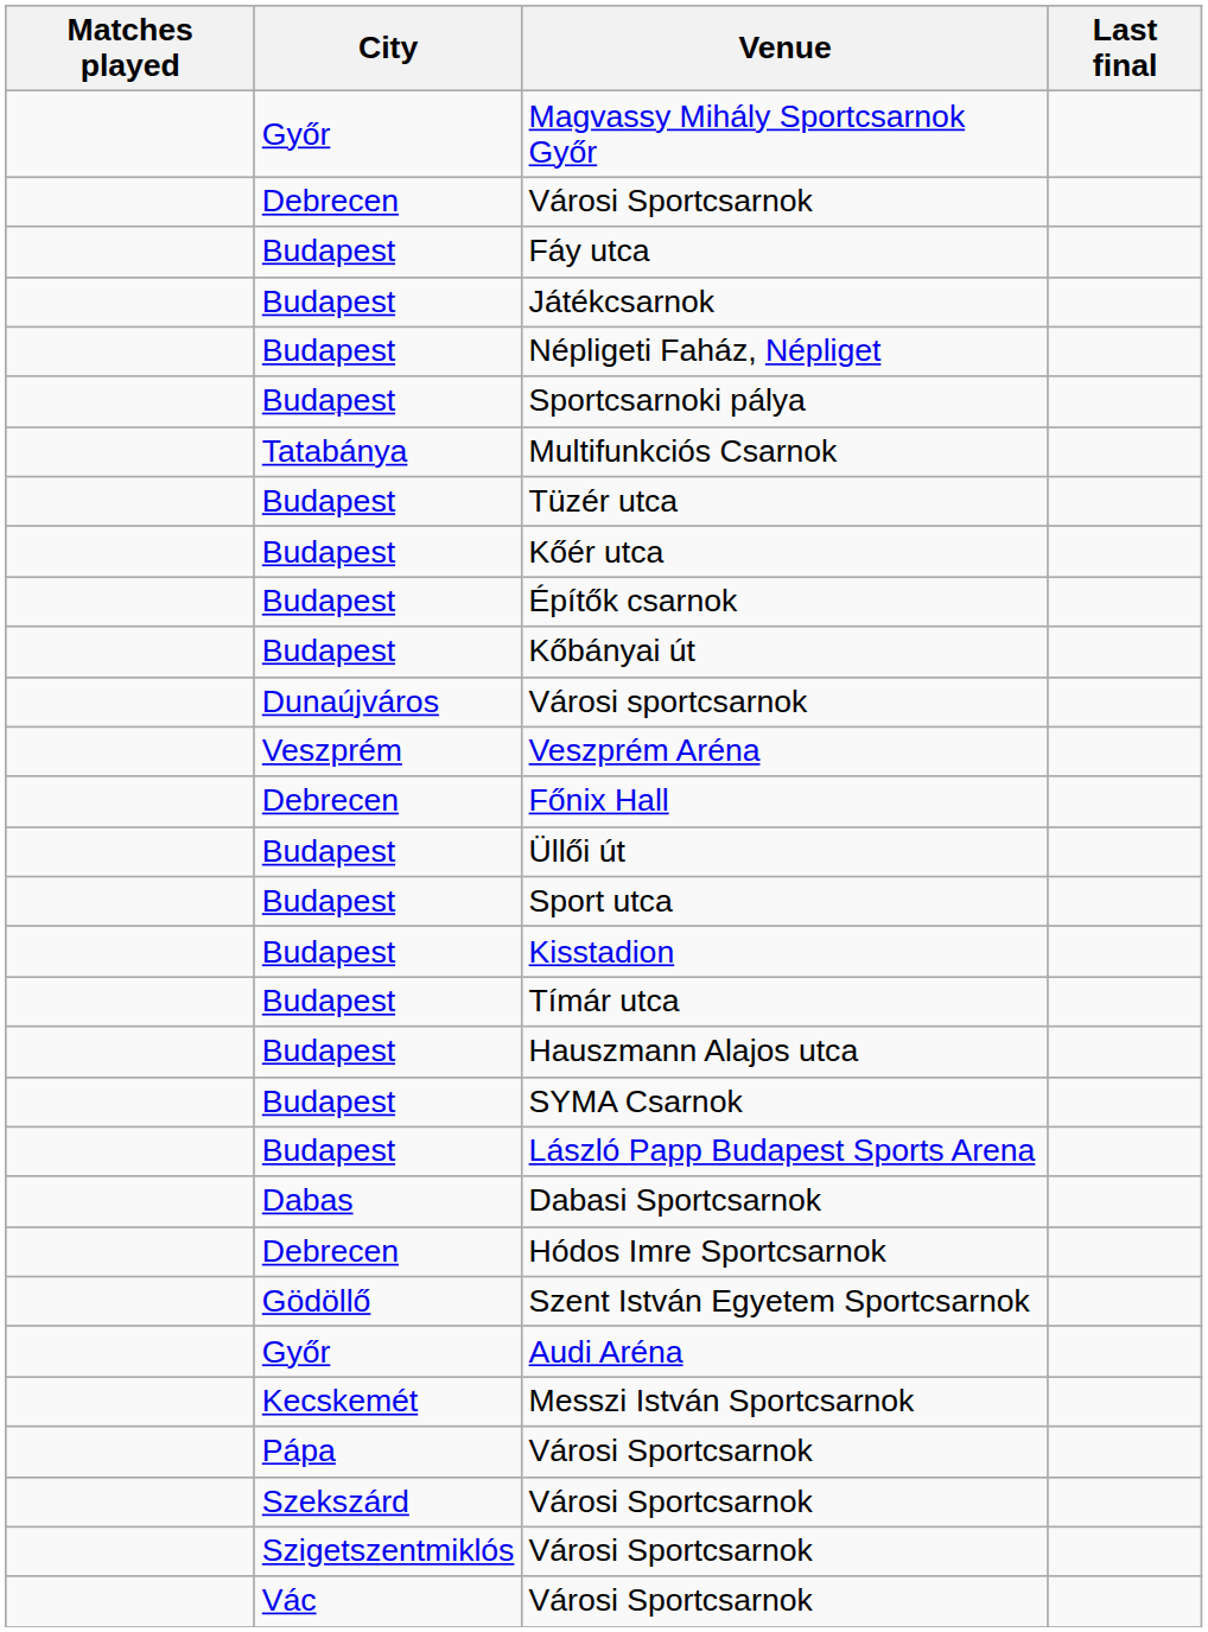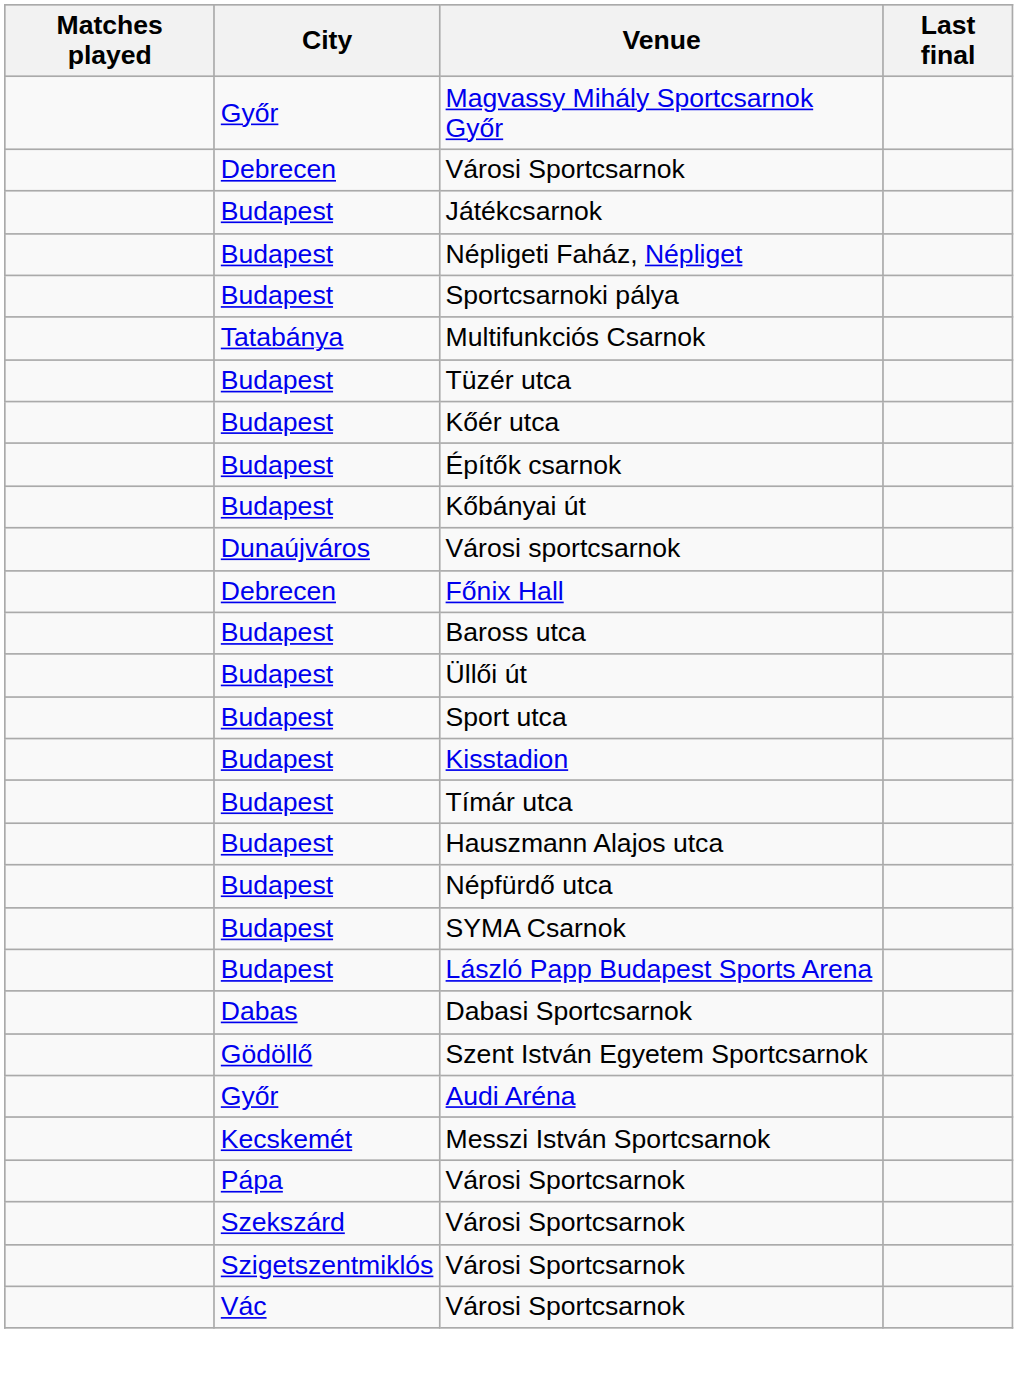 <table class="wikitable sortable">
 <tr>
 <th>Matches played</th>
 <th>City</th>
 <th>Venue</th>
 <th>Last final</th>
 </tr>
 <tr>
 <td></td>
 <td><a href='#'>Győr</a></td>
 <td><a href='#'>Magvassy Mihály Sportcsarnok</a> <a href='#'>Győr</a></td>
 <td></td>
 </tr>
 <tr>
 <td></td>
 <td><a href='#'>Debrecen</a></td>
 <td>Városi Sportcsarnok</td>
-<td></td>
-</tr>
-<tr>
-<td></td>
-<td><a href='#'>Budapest</a></td>
-<td>Fáy utca</td>
 <td></td>
 </tr>
 <tr>
 <td></td>
 <td><a href='#'>Budapest</a></td>
 <td>Játékcsarnok</td>
 <td></td>
 </tr>
 <tr>
 <td></td>
 <td><a href='#'>Budapest</a></td>
 <td>Népligeti Faház, <a href='#'>Népliget</a></td>
 <td></td>
 </tr>
 <tr>
 <td></td>
 <td><a href='#'>Budapest</a></td>
 <td>Sportcsarnoki pálya</td>
 <td></td>
 </tr>
 <tr>
 <td></td>
 <td><a href='#'>Tatabánya</a></td>
 <td>Multifunkciós Csarnok</td>
 <td></td>
 </tr>
 <tr>
 <td></td>
 <td><a href='#'>Budapest</a></td>
 <td>Tüzér utca</td>
 <td></td>
 </tr>
 <tr>
 <td></td>
 <td><a href='#'>Budapest</a></td>
 <td>Kőér utca</td>
 <td></td>
 </tr>
 <tr>
 <td></td>
 <td><a href='#'>Budapest</a></td>
 <td>Építők csarnok</td>
 <td></td>
 </tr>
 <tr>
 <td></td>
 <td><a href='#'>Budapest</a></td>
 <td>Kőbányai út</td>
 <td></td>
 </tr>
 <tr>
 <td></td>
 <td><a href='#'>Dunaújváros</a></td>
 <td>Városi sportcsarnok</td>
 <td></td>
 </tr>
 <tr>
 <td></td>
-<td><a href='#'>Veszprém</a></td>
-<td><a href='#'>Veszprém Aréna</a></td>
+<td><a href='#'>Debrecen</a></td>
+<td><a href='#'>Főnix Hall</a></td>
 <td></td>
 </tr>
 <tr>
 <td></td>
-<td><a href='#'>Debrecen</a></td>
-<td><a href='#'>Főnix Hall</a></td>
+<td><a href='#'>Budapest</a></td>
+<td>Baross utca</td>
 <td></td>
 </tr>
 <tr>
 <td></td>
 <td><a href='#'>Budapest</a></td>
 <td>Üllői út</td>
 <td></td>
 </tr>
 <tr>
 <td></td>
 <td><a href='#'>Budapest</a></td>
 <td>Sport utca</td>
 <td></td>
 </tr>
 <tr>
 <td></td>
 <td><a href='#'>Budapest</a></td>
 <td><a href='#'>Kisstadion</a></td>
 <td></td>
 </tr>
 <tr>
 <td></td>
 <td><a href='#'>Budapest</a></td>
 <td>Tímár utca</td>
 <td></td>
 </tr>
 <tr>
 <td></td>
 <td><a href='#'>Budapest</a></td>
 <td>Hauszmann Alajos utca</td>
 <td></td>
 </tr>
 <tr>
 <td></td>
 <td><a href='#'>Budapest</a></td>
+<td>Népfürdő utca</td>
+<td></td>
+</tr>
+<tr>
+<td></td>
+<td><a href='#'>Budapest</a></td>
 <td>SYMA Csarnok</td>
 <td></td>
 </tr>
 <tr>
 <td></td>
 <td><a href='#'>Budapest</a></td>
 <td><a href='#'>László Papp Budapest Sports Arena</a></td>
 <td></td>
 </tr>
 <tr>
 <td></td>
 <td><a href='#'>Dabas</a></td>
 <td>Dabasi Sportcsarnok</td>
-<td></td>
-</tr>
-<tr>
-<td></td>
-<td><a href='#'>Debrecen</a></td>
-<td>Hódos Imre Sportcsarnok</td>
 <td></td>
 </tr>
 <tr>
 <td></td>
 <td><a href='#'>Gödöllő</a></td>
 <td>Szent István Egyetem Sportcsarnok</td>
 <td></td>
 </tr>
 <tr>
 <td></td>
 <td><a href='#'>Győr</a></td>
 <td><a href='#'>Audi Aréna</a></td>
 <td></td>
 </tr>
 <tr>
 <td></td>
 <td><a href='#'>Kecskemét</a></td>
 <td>Messzi István Sportcsarnok</td>
 <td></td>
 </tr>
 <tr>
 <td></td>
 <td><a href='#'>Pápa</a></td>
 <td>Városi Sportcsarnok</td>
 <td></td>
 </tr>
 <tr>
 <td></td>
 <td><a href='#'>Szekszárd</a></td>
 <td>Városi Sportcsarnok</td>
 <td></td>
 </tr>
 <tr>
 <td></td>
 <td><a href='#'>Szigetszentmiklós</a></td>
 <td>Városi Sportcsarnok</td>
 <td></td>
 </tr>
 <tr>
 <td></td>
 <td><a href='#'>Vác</a></td>
 <td>Városi Sportcsarnok</td>
 <td></td>
 </tr>
 </table>
